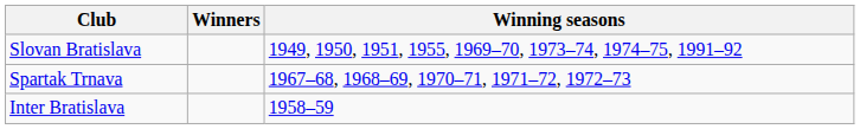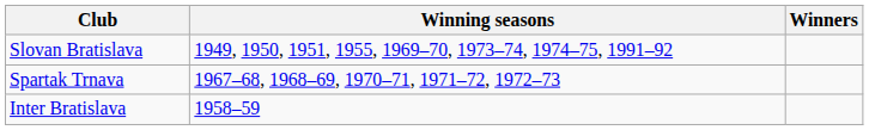 <table class="wikitable">
 <tr>
 <th width=150px>Club</th>
+<th width=500px>Winning seasons</th>
 <th width=40px>Winners</th>
-<th width=500px>Winning seasons</th>
 </tr>
 <tr>
 <td><a href='#'>Slovan Bratislava</a></td>
+<td><a href='#'>1949</a>, <a href='#'>1950</a>, <a href='#'>1951</a>, <a href='#'>1955</a>, <a href='#'>1969–70</a>, <a href='#'>1973–74</a>, <a href='#'>1974–75</a>, <a href='#'>1991–92</a></td>
 <td></td>
-<td><a href='#'>1949</a>, <a href='#'>1950</a>, <a href='#'>1951</a>, <a href='#'>1955</a>, <a href='#'>1969–70</a>, <a href='#'>1973–74</a>, <a href='#'>1974–75</a>, <a href='#'>1991–92</a></td>
 </tr>
 <tr>
 <td><a href='#'>Spartak Trnava</a></td>
+<td><a href='#'>1967–68</a>, <a href='#'>1968–69</a>, <a href='#'>1970–71</a>, <a href='#'>1971–72</a>, <a href='#'>1972–73</a></td>
 <td></td>
-<td><a href='#'>1967–68</a>, <a href='#'>1968–69</a>, <a href='#'>1970–71</a>, <a href='#'>1971–72</a>, <a href='#'>1972–73</a></td>
 </tr>
 <tr>
 <td><a href='#'>Inter Bratislava</a></td>
+<td><a href='#'>1958–59</a></td>
 <td></td>
-<td><a href='#'>1958–59</a></td>
 </tr>
 </table>
